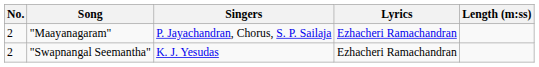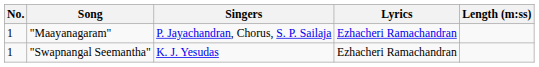 <table class="wikitable" style="font-size:95%;">
 <tr>
 <th>No.</th>
 <th>Song</th>
 <th>Singers</th>
 <th>Lyrics</th>
 <th>Length (m:ss)</th>
 </tr>
 <tr>
-<td>2</td>
+<td>1</td>
 <td>"Maayanagaram"</td>
 <td><a href='#'>P. Jayachandran</a>, Chorus, <a href='#'>S. P. Sailaja</a></td>
 <td><a href='#'>Ezhacheri Ramachandran</a></td>
 <td></td>
 </tr>
 <tr>
-<td>2</td>
+<td>1</td>
 <td>"Swapnangal Seemantha"</td>
 <td><a href='#'>K. J. Yesudas</a></td>
 <td>Ezhacheri Ramachandran</td>
 <td></td>
 </tr>
 </table>
